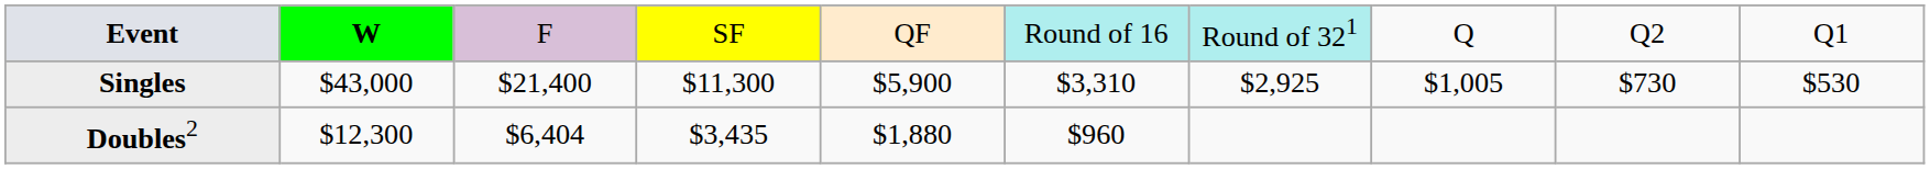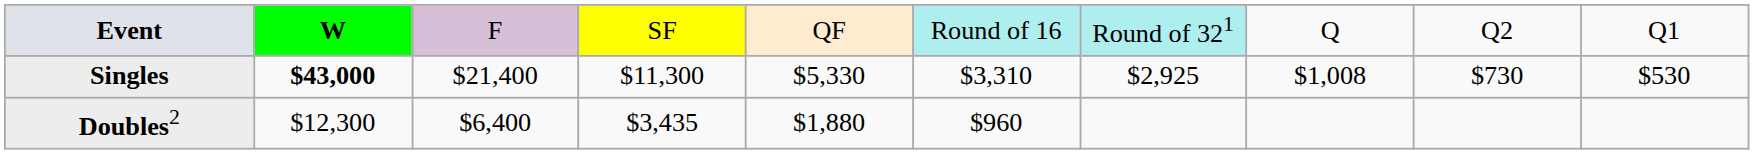 <table class=wikitable style=font-size:90%;text-align:center>
 <tr>
 <td width=130 bgcolor=dfe2e9><strong>Event</strong></td>
 <td width=80 bgcolor=lime><strong>W</strong></td>
 <td width=85 bgcolor=thistle>F</td>
 <td width=85 bgcolor=ffff00>SF</td>
 <td width=85 bgcolor=ffebcd>QF</td>
 <td width=85 bgcolor=afeeee>Round of 16</td>
 <td width=85 bgcolor=afeeee>Round of 32<sup>1</sup></td>
 <td width=85>Q</td>
 <td width=85>Q2</td>
 <td width=85>Q1</td>
 </tr>
 <tr>
 <td style="background:#ededed;"><strong>Singles</strong></td>
-<td>$43,000</td>
+<td><strong>$43,000</strong></td>
 <td>$21,400</td>
 <td>$11,300</td>
-<td>$5,900</td>
+<td>$5,330</td>
 <td>$3,310</td>
 <td>$2,925</td>
-<td>$1,005</td>
+<td>$1,008</td>
 <td>$730</td>
 <td>$530</td>
 </tr>
 <tr>
 <td style="background:#ededed;"><strong>Doubles</strong><sup>2</sup></td>
 <td>$12,300</td>
-<td>$6,404</td>
+<td>$6,400</td>
 <td>$3,435</td>
 <td>$1,880</td>
 <td>$960</td>
 <td></td>
 <td></td>
 <td></td>
 <td></td>
 </tr>
 </table>
